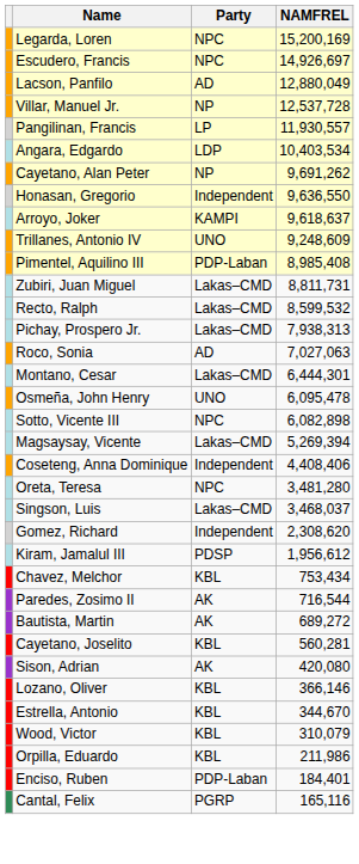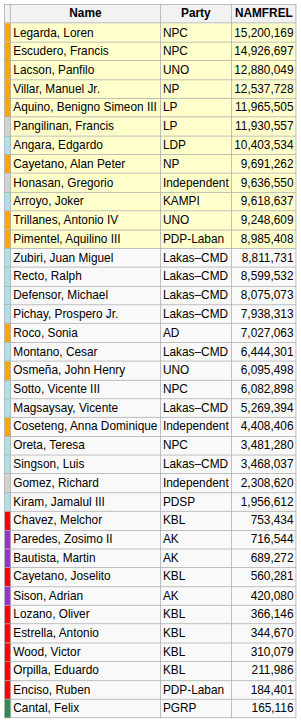 <table class="wikitable">
 <tr>
 <th width=1px></th>
 <th>Name</th>
 <th>Party</th>
 <th>NAMFREL</th>
 </tr>
 <tr align=right bgcolor=#FFFFCC>
 <td bgcolor=ffa500></td>
 <td align=left>Legarda, Loren</td>
 <td align=left>NPC</td>
 <td>15,200,169</td>
 </tr>
 <tr align=right bgcolor=#FFFFCC>
 <td bgcolor=ffa500></td>
 <td align=left>Escudero, Francis</td>
 <td align=left>NPC</td>
 <td>14,926,697</td>
 </tr>
 <tr align=right bgcolor=#FFFFCC>
 <td bgcolor=ffa500></td>
 <td align=left>Lacson, Panfilo</td>
-<td align=left>AD</td>
+<td align=left>UNO</td>
 <td>12,880,049</td>
 </tr>
 <tr align=right bgcolor=#FFFFCC>
 <td bgcolor=ffa500></td>
 <td align=left>Villar, Manuel Jr.</td>
 <td align=left>NP</td>
 <td>12,537,728</td>
+</tr>
+<tr align=right bgcolor=#FFFFCC>
+<td bgcolor=ffa500></td>
+<td align=left>Aquino, Benigno Simeon III</td>
+<td align=left>LP</td>
+<td>11,965,505</td>
 </tr>
 <tr align=right bgcolor=#FFFFCC>
 <td bgcolor=D3D3D3></td>
 <td align=left>Pangilinan, Francis</td>
 <td align=left>LP</td>
 <td>11,930,557</td>
 </tr>
 <tr align=right bgcolor=#FFFFCC>
 <td bgcolor=B0E0E6></td>
 <td align=left>Angara, Edgardo</td>
 <td align=left>LDP</td>
 <td>10,403,534</td>
 </tr>
 <tr align=right bgcolor=#FFFFCC>
 <td bgcolor=ffa500></td>
 <td align=left>Cayetano, Alan Peter</td>
 <td align=left>NP</td>
 <td>9,691,262</td>
 </tr>
 <tr align=right bgcolor=#FFFFCC>
 <td bgcolor=D3D3D3></td>
 <td align=left>Honasan, Gregorio</td>
 <td align=left>Independent</td>
 <td>9,636,550</td>
 </tr>
 <tr align=right bgcolor=#FFFFCC>
 <td bgcolor=B0E0E6></td>
 <td align=left>Arroyo, Joker</td>
 <td align=left>KAMPI</td>
 <td>9,618,637</td>
 </tr>
 <tr align=right bgcolor=#FFFFCC>
 <td bgcolor=ffa500></td>
 <td align=left>Trillanes, Antonio IV</td>
 <td align=left>UNO</td>
 <td>9,248,609</td>
 </tr>
 <tr align=right bgcolor=#FFFFCC>
 <td bgcolor=ffa500></td>
 <td align=left>Pimentel, Aquilino III</td>
 <td align=left>PDP-Laban</td>
 <td>8,985,408</td>
 </tr>
 <tr align=right>
 <td bgcolor=B0E0E6></td>
 <td align=left>Zubiri, Juan Miguel</td>
 <td align=left>Lakas–CMD</td>
 <td>8,811,731</td>
 </tr>
 <tr align=right>
 <td bgcolor=B0E0E6></td>
 <td align=left>Recto, Ralph</td>
 <td align=left>Lakas–CMD</td>
 <td>8,599,532</td>
 </tr>
 <tr align=right>
 <td bgcolor=B0E0E6></td>
+<td align=left>Defensor, Michael</td>
+<td align=left>Lakas–CMD</td>
+<td>8,075,073</td>
+</tr>
+<tr align=right>
+<td bgcolor=B0E0E6></td>
 <td align=left>Pichay, Prospero Jr.</td>
 <td align=left>Lakas–CMD</td>
 <td>7,938,313</td>
 </tr>
 <tr align=right>
 <td bgcolor=ffa500></td>
 <td align=left>Roco, Sonia</td>
 <td align=left>AD</td>
 <td>7,027,063</td>
 </tr>
 <tr align=right>
 <td bgcolor=B0E0E6></td>
 <td align=left>Montano, Cesar</td>
 <td align=left>Lakas–CMD</td>
 <td>6,444,301</td>
 </tr>
 <tr align=right>
 <td bgcolor=ffa500></td>
 <td align=left>Osmeña, John Henry</td>
 <td align=left>UNO</td>
-<td>6,095,478</td>
+<td>6,095,498</td>
 </tr>
 <tr align=right>
 <td bgcolor=B0E0E6></td>
 <td align=left>Sotto, Vicente III</td>
 <td align=left>NPC</td>
 <td>6,082,898</td>
 </tr>
 <tr align=right>
 <td bgcolor=B0E0E6></td>
 <td align=left>Magsaysay, Vicente</td>
 <td align=left>Lakas–CMD</td>
 <td>5,269,394</td>
 </tr>
 <tr align=right>
 <td bgcolor=ffa500></td>
 <td align=left>Coseteng, Anna Dominique</td>
 <td align=left>Independent</td>
 <td>4,408,406</td>
 </tr>
 <tr align=right>
 <td bgcolor=B0E0E6></td>
 <td align=left>Oreta, Teresa</td>
 <td align=left>NPC</td>
 <td>3,481,280</td>
 </tr>
 <tr align=right>
 <td bgcolor=B0E0E6></td>
 <td align=left>Singson, Luis</td>
 <td align=left>Lakas–CMD</td>
 <td>3,468,037</td>
 </tr>
 <tr align=right>
 <td bgcolor=D3D3D3></td>
 <td align=left>Gomez, Richard</td>
 <td align=left>Independent</td>
 <td>2,308,620</td>
 </tr>
 <tr align=right>
 <td bgcolor=B0E0E6></td>
 <td align=left>Kiram, Jamalul III</td>
 <td align=left>PDSP</td>
 <td>1,956,612</td>
 </tr>
 <tr align=right>
 <td bgcolor=FF0000></td>
 <td align=left>Chavez, Melchor</td>
 <td align=left>KBL</td>
 <td>753,434</td>
 </tr>
 <tr align=right>
 <td bgcolor=9932CC></td>
 <td align=left>Paredes, Zosimo II</td>
 <td align=left>AK</td>
 <td>716,544</td>
 </tr>
 <tr align=right>
 <td bgcolor=9932CC></td>
 <td align=left>Bautista, Martin</td>
 <td align=left>AK</td>
 <td>689,272</td>
 </tr>
 <tr align=right>
 <td bgcolor=FF0000></td>
 <td align=left>Cayetano, Joselito</td>
 <td align=left>KBL</td>
 <td>560,281</td>
 </tr>
 <tr align=right>
 <td bgcolor=9932CC></td>
 <td align=left>Sison, Adrian</td>
 <td align=left>AK</td>
 <td>420,080</td>
 </tr>
 <tr align=right>
 <td bgcolor=FF0000></td>
 <td align=left>Lozano, Oliver</td>
 <td align=left>KBL</td>
 <td>366,146</td>
 </tr>
 <tr align=right>
 <td bgcolor=FF0000></td>
 <td align=left>Estrella, Antonio</td>
 <td align=left>KBL</td>
 <td>344,670</td>
 </tr>
 <tr align=right>
 <td bgcolor=FF0000></td>
 <td align=left>Wood, Victor</td>
 <td align=left>KBL</td>
 <td>310,079</td>
 </tr>
 <tr align=right>
 <td bgcolor=FF0000></td>
 <td align=left>Orpilla, Eduardo</td>
 <td align=left>KBL</td>
 <td>211,986</td>
 </tr>
 <tr align=right>
 <td bgcolor=FF0000></td>
 <td align=left>Enciso, Ruben</td>
 <td align=left>PDP-Laban</td>
 <td>184,401</td>
 </tr>
 <tr align=right>
 <td bgcolor=2E8B57></td>
 <td align=left>Cantal, Felix</td>
 <td align=left>PGRP</td>
 <td>165,116</td>
 </tr>
 </table>
